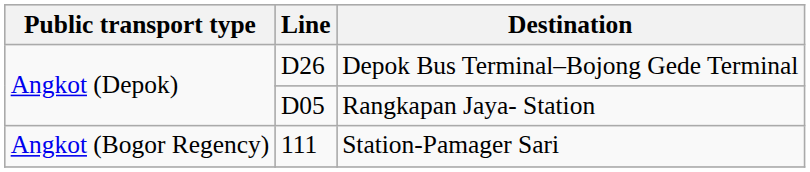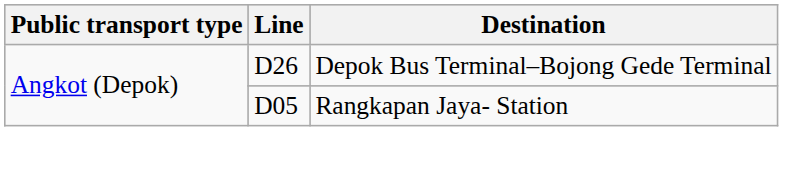 <table class="wikitable">
 <tr>
 <th>Public transport type</th>
 <th>Line</th>
 <th>Destination</th>
 </tr>
 <tr>
 <td rowspan="2"><a href='#'>Angkot</a> (Depok)</td>
 <td>D26</td>
 <td>Depok Bus Terminal–Bojong Gede Terminal</td>
 </tr>
 <tr>
 <td>D05</td>
 <td>Rangkapan Jaya- Station</td>
 </tr>
-<tr>
-<td><a href='#'>Angkot</a> (Bogor Regency)</td>
-<td>111</td>
-<td> Station-Pamager Sari</td>
-</tr>
 </table>
